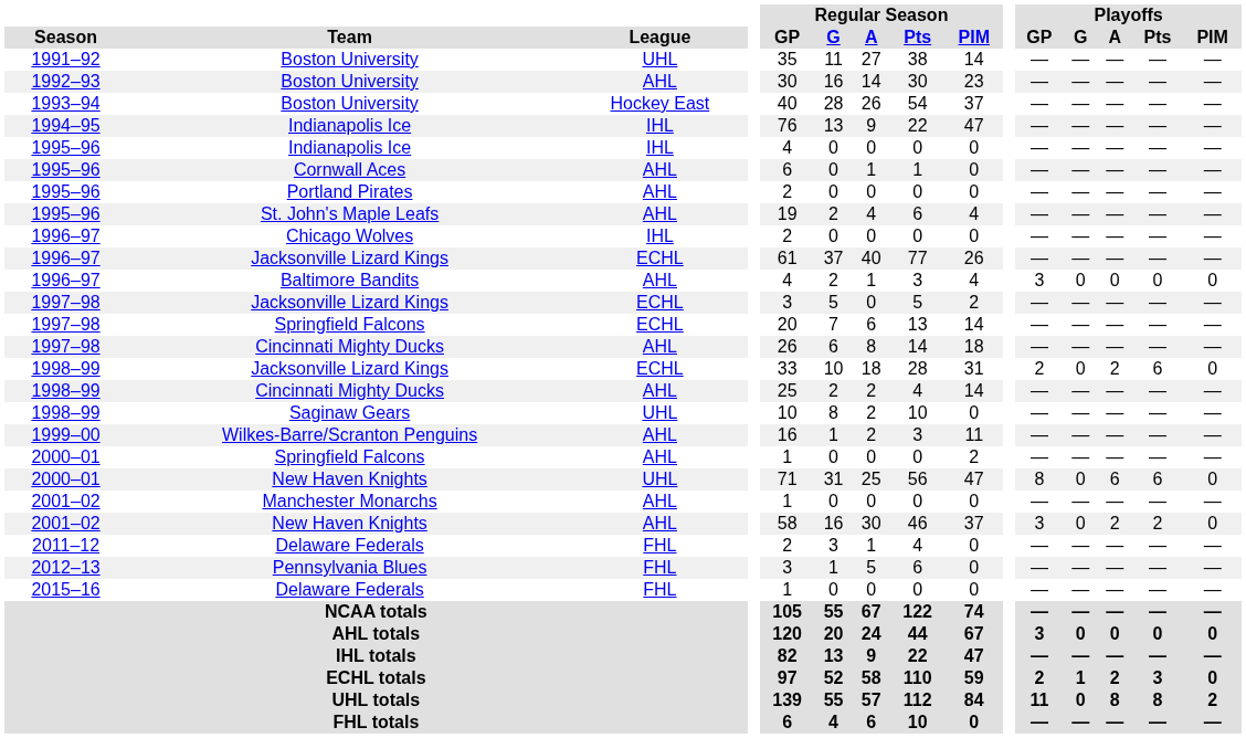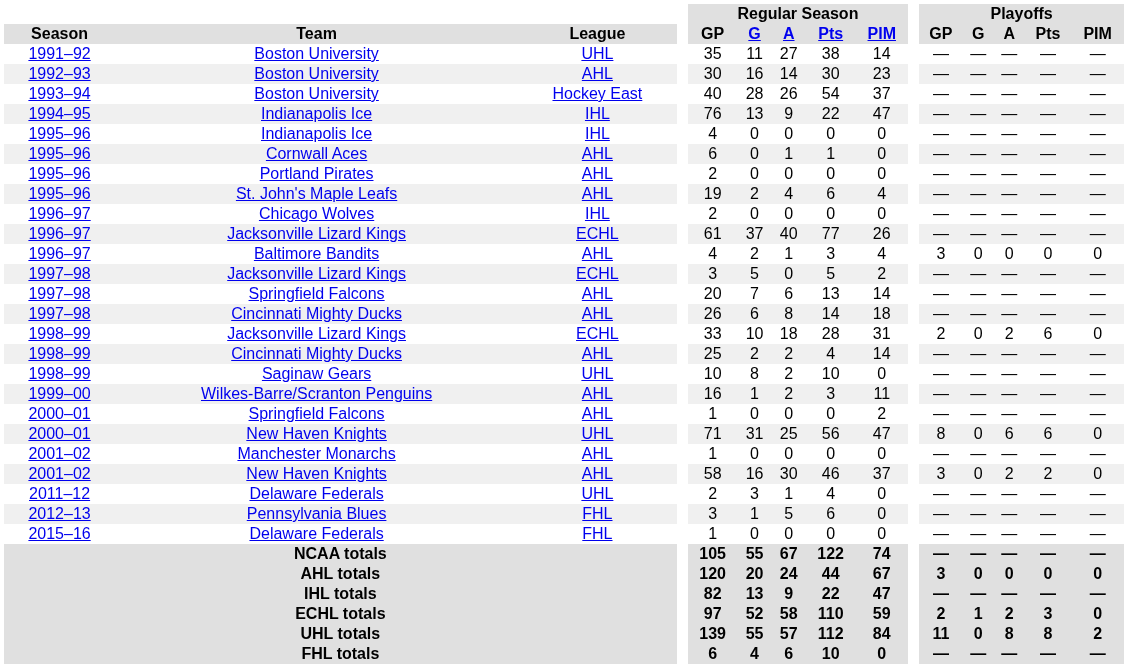 <table border="0" cellpadding="1" cellspacing="0" style="text-align:center; width:70em">
 <tr bgcolor="#e0e0e0">
 <th colspan="3"  bgcolor="#ffffff"> </th>
 <th rowspan="99" bgcolor="#ffffff"> </th>
 <th colspan="5">Regular Season</th>
 <th rowspan="99" bgcolor="#ffffff"> </th>
 <th colspan="5">Playoffs</th>
 </tr>
 <tr bgcolor="#e0e0e0">
 <th>Season</th>
 <th>Team</th>
 <th>League</th>
 <th>GP</th>
 <th><a href='#'>G</a></th>
 <th><a href='#'>A</a></th>
 <th><a href='#'>Pts</a></th>
 <th><a href='#'>PIM</a></th>
 <th>GP</th>
 <th>G</th>
 <th>A</th>
 <th>Pts</th>
 <th>PIM</th>
 </tr>
 <tr>
 <td><a href='#'>1991–92</a></td>
 <td><a href='#'>Boston University</a></td>
 <td><a href='#'>UHL</a></td>
 <td>35</td>
 <td>11</td>
 <td>27</td>
 <td>38</td>
 <td>14</td>
 <td>—</td>
 <td>—</td>
 <td>—</td>
 <td>—</td>
 <td>—</td>
 </tr>
 <tr bgcolor="f0f0f0">
 <td><a href='#'>1992–93</a></td>
 <td><a href='#'>Boston University</a></td>
 <td><a href='#'>AHL</a></td>
 <td>30</td>
 <td>16</td>
 <td>14</td>
 <td>30</td>
 <td>23</td>
 <td>—</td>
 <td>—</td>
 <td>—</td>
 <td>—</td>
 <td>—</td>
 </tr>
 <tr>
 <td><a href='#'>1993–94</a></td>
 <td><a href='#'>Boston University</a></td>
 <td><a href='#'>Hockey East</a></td>
 <td>40</td>
 <td>28</td>
 <td>26</td>
 <td>54</td>
 <td>37</td>
 <td>—</td>
 <td>—</td>
 <td>—</td>
 <td>—</td>
 <td>—</td>
 </tr>
 <tr bgcolor="f0f0f0">
 <td><a href='#'>1994–95</a></td>
 <td><a href='#'>Indianapolis Ice</a></td>
 <td><a href='#'>IHL</a></td>
 <td>76</td>
 <td>13</td>
 <td>9</td>
 <td>22</td>
 <td>47</td>
 <td>—</td>
 <td>—</td>
 <td>—</td>
 <td>—</td>
 <td>—</td>
 </tr>
 <tr>
 <td><a href='#'>1995–96</a></td>
 <td><a href='#'>Indianapolis Ice</a></td>
 <td><a href='#'>IHL</a></td>
 <td>4</td>
 <td>0</td>
 <td>0</td>
 <td>0</td>
 <td>0</td>
 <td>—</td>
 <td>—</td>
 <td>—</td>
 <td>—</td>
 <td>—</td>
 </tr>
 <tr bgcolor="f0f0f0">
 <td><a href='#'>1995–96</a></td>
 <td><a href='#'>Cornwall Aces</a></td>
 <td><a href='#'>AHL</a></td>
 <td>6</td>
 <td>0</td>
 <td>1</td>
 <td>1</td>
 <td>0</td>
 <td>—</td>
 <td>—</td>
 <td>—</td>
 <td>—</td>
 <td>—</td>
 </tr>
 <tr>
 <td><a href='#'>1995–96</a></td>
 <td><a href='#'>Portland Pirates</a></td>
 <td><a href='#'>AHL</a></td>
 <td>2</td>
 <td>0</td>
 <td>0</td>
 <td>0</td>
 <td>0</td>
 <td>—</td>
 <td>—</td>
 <td>—</td>
 <td>—</td>
 <td>—</td>
 </tr>
 <tr bgcolor="f0f0f0">
 <td><a href='#'>1995–96</a></td>
 <td><a href='#'>St. John's Maple Leafs</a></td>
 <td><a href='#'>AHL</a></td>
 <td>19</td>
 <td>2</td>
 <td>4</td>
 <td>6</td>
 <td>4</td>
 <td>—</td>
 <td>—</td>
 <td>—</td>
 <td>—</td>
 <td>—</td>
 </tr>
 <tr>
 <td><a href='#'>1996–97</a></td>
 <td><a href='#'>Chicago Wolves</a></td>
 <td><a href='#'>IHL</a></td>
 <td>2</td>
 <td>0</td>
 <td>0</td>
 <td>0</td>
 <td>0</td>
 <td>—</td>
 <td>—</td>
 <td>—</td>
 <td>—</td>
 <td>—</td>
 </tr>
 <tr bgcolor="f0f0f0">
 <td><a href='#'>1996–97</a></td>
 <td><a href='#'>Jacksonville Lizard Kings</a></td>
 <td><a href='#'>ECHL</a></td>
 <td>61</td>
 <td>37</td>
 <td>40</td>
 <td>77</td>
 <td>26</td>
 <td>—</td>
 <td>—</td>
 <td>—</td>
 <td>—</td>
 <td>—</td>
 </tr>
 <tr>
 <td><a href='#'>1996–97</a></td>
 <td><a href='#'>Baltimore Bandits</a></td>
 <td><a href='#'>AHL</a></td>
 <td>4</td>
 <td>2</td>
 <td>1</td>
 <td>3</td>
 <td>4</td>
 <td>3</td>
 <td>0</td>
 <td>0</td>
 <td>0</td>
 <td>0</td>
 </tr>
 <tr bgcolor="f0f0f0">
 <td><a href='#'>1997–98</a></td>
 <td><a href='#'>Jacksonville Lizard Kings</a></td>
 <td><a href='#'>ECHL</a></td>
 <td>3</td>
 <td>5</td>
 <td>0</td>
 <td>5</td>
 <td>2</td>
 <td>—</td>
 <td>—</td>
 <td>—</td>
 <td>—</td>
 <td>—</td>
 </tr>
 <tr>
 <td><a href='#'>1997–98</a></td>
 <td><a href='#'>Springfield Falcons</a></td>
-<td><a href='#'>ECHL</a></td>
+<td><a href='#'>AHL</a></td>
 <td>20</td>
 <td>7</td>
 <td>6</td>
 <td>13</td>
 <td>14</td>
 <td>—</td>
 <td>—</td>
 <td>—</td>
 <td>—</td>
 <td>—</td>
 </tr>
 <tr bgcolor="f0f0f0">
 <td><a href='#'>1997–98</a></td>
 <td><a href='#'>Cincinnati Mighty Ducks</a></td>
 <td><a href='#'>AHL</a></td>
 <td>26</td>
 <td>6</td>
 <td>8</td>
 <td>14</td>
 <td>18</td>
 <td>—</td>
 <td>—</td>
 <td>—</td>
 <td>—</td>
 <td>—</td>
 </tr>
 <tr>
 <td><a href='#'>1998–99</a></td>
 <td><a href='#'>Jacksonville Lizard Kings</a></td>
 <td><a href='#'>ECHL</a></td>
 <td>33</td>
 <td>10</td>
 <td>18</td>
 <td>28</td>
 <td>31</td>
 <td>2</td>
 <td>0</td>
 <td>2</td>
 <td>6</td>
 <td>0</td>
 </tr>
 <tr bgcolor="f0f0f0">
 <td><a href='#'>1998–99</a></td>
 <td><a href='#'>Cincinnati Mighty Ducks</a></td>
 <td><a href='#'>AHL</a></td>
 <td>25</td>
 <td>2</td>
 <td>2</td>
 <td>4</td>
 <td>14</td>
 <td>—</td>
 <td>—</td>
 <td>—</td>
 <td>—</td>
 <td>—</td>
 </tr>
 <tr>
 <td><a href='#'>1998–99</a></td>
 <td><a href='#'>Saginaw Gears</a></td>
 <td><a href='#'>UHL</a></td>
 <td>10</td>
 <td>8</td>
 <td>2</td>
 <td>10</td>
 <td>0</td>
 <td>—</td>
 <td>—</td>
 <td>—</td>
 <td>—</td>
 <td>—</td>
 </tr>
 <tr bgcolor="f0f0f0">
 <td><a href='#'>1999–00</a></td>
 <td><a href='#'>Wilkes-Barre/Scranton Penguins</a></td>
 <td><a href='#'>AHL</a></td>
 <td>16</td>
 <td>1</td>
 <td>2</td>
 <td>3</td>
 <td>11</td>
 <td>—</td>
 <td>—</td>
 <td>—</td>
 <td>—</td>
 <td>—</td>
 </tr>
 <tr>
 <td><a href='#'>2000–01</a></td>
 <td><a href='#'>Springfield Falcons</a></td>
 <td><a href='#'>AHL</a></td>
 <td>1</td>
 <td>0</td>
 <td>0</td>
 <td>0</td>
 <td>2</td>
 <td>—</td>
 <td>—</td>
 <td>—</td>
 <td>—</td>
 <td>—</td>
 </tr>
 <tr bgcolor="f0f0f0">
 <td><a href='#'>2000–01</a></td>
 <td><a href='#'>New Haven Knights</a></td>
 <td><a href='#'>UHL</a></td>
 <td>71</td>
 <td>31</td>
 <td>25</td>
 <td>56</td>
 <td>47</td>
 <td>8</td>
 <td>0</td>
 <td>6</td>
 <td>6</td>
 <td>0</td>
 </tr>
 <tr>
 <td><a href='#'>2001–02</a></td>
 <td><a href='#'>Manchester Monarchs</a></td>
 <td><a href='#'>AHL</a></td>
 <td>1</td>
 <td>0</td>
 <td>0</td>
 <td>0</td>
 <td>0</td>
 <td>—</td>
 <td>—</td>
 <td>—</td>
 <td>—</td>
 <td>—</td>
 </tr>
 <tr bgcolor="f0f0f0">
 <td><a href='#'>2001–02</a></td>
 <td><a href='#'>New Haven Knights</a></td>
 <td><a href='#'>AHL</a></td>
 <td>58</td>
 <td>16</td>
 <td>30</td>
 <td>46</td>
 <td>37</td>
 <td>3</td>
 <td>0</td>
 <td>2</td>
 <td>2</td>
 <td>0</td>
 </tr>
 <tr>
 <td><a href='#'>2011–12</a></td>
 <td><a href='#'>Delaware Federals</a></td>
-<td><a href='#'>FHL</a></td>
+<td><a href='#'>UHL</a></td>
 <td>2</td>
 <td>3</td>
 <td>1</td>
 <td>4</td>
 <td>0</td>
 <td>—</td>
 <td>—</td>
 <td>—</td>
 <td>—</td>
 <td>—</td>
 </tr>
 <tr bgcolor="f0f0f0">
 <td><a href='#'>2012–13</a></td>
 <td><a href='#'>Pennsylvania Blues</a></td>
 <td><a href='#'>FHL</a></td>
 <td>3</td>
 <td>1</td>
 <td>5</td>
 <td>6</td>
 <td>0</td>
 <td>—</td>
 <td>—</td>
 <td>—</td>
 <td>—</td>
 <td>—</td>
 </tr>
 <tr>
 <td><a href='#'>2015–16</a></td>
 <td><a href='#'>Delaware Federals</a></td>
 <td><a href='#'>FHL</a></td>
 <td>1</td>
 <td>0</td>
 <td>0</td>
 <td>0</td>
 <td>0</td>
 <td>—</td>
 <td>—</td>
 <td>—</td>
 <td>—</td>
 <td>—</td>
 </tr>
 <tr bgcolor="#e0e0e0">
 <th colspan="3">NCAA totals</th>
 <th>105</th>
 <th>55</th>
 <th>67</th>
 <th>122</th>
 <th>74</th>
 <th>—</th>
 <th>—</th>
 <th>—</th>
 <th>—</th>
 <th>—</th>
 </tr>
 <tr bgcolor="#e0e0e0">
 <th colspan="3">AHL totals</th>
 <th>120</th>
 <th>20</th>
 <th>24</th>
 <th>44</th>
 <th>67</th>
 <th>3</th>
 <th>0</th>
 <th>0</th>
 <th>0</th>
 <th>0</th>
 </tr>
 <tr bgcolor="#e0e0e0">
 <th colspan="3">IHL totals</th>
 <th>82</th>
 <th>13</th>
 <th>9</th>
 <th>22</th>
 <th>47</th>
 <th>—</th>
 <th>—</th>
 <th>—</th>
 <th>—</th>
 <th>—</th>
 </tr>
 <tr bgcolor="#e0e0e0">
 <th colspan="3">ECHL totals</th>
 <th>97</th>
 <th>52</th>
 <th>58</th>
 <th>110</th>
 <th>59</th>
 <th>2</th>
 <th>1</th>
 <th>2</th>
 <th>3</th>
 <th>0</th>
 </tr>
 <tr bgcolor="#e0e0e0">
 <th colspan="3">UHL totals</th>
 <th>139</th>
 <th>55</th>
 <th>57</th>
 <th>112</th>
 <th>84</th>
 <th>11</th>
 <th>0</th>
 <th>8</th>
 <th>8</th>
 <th>2</th>
 </tr>
 <tr bgcolor="#e0e0e0">
 <th colspan="3">FHL totals</th>
 <th>6</th>
 <th>4</th>
 <th>6</th>
 <th>10</th>
 <th>0</th>
 <th>—</th>
 <th>—</th>
 <th>—</th>
 <th>—</th>
 <th>—</th>
 </tr>
 </table>
